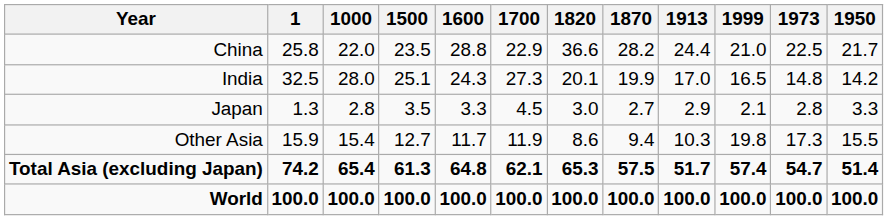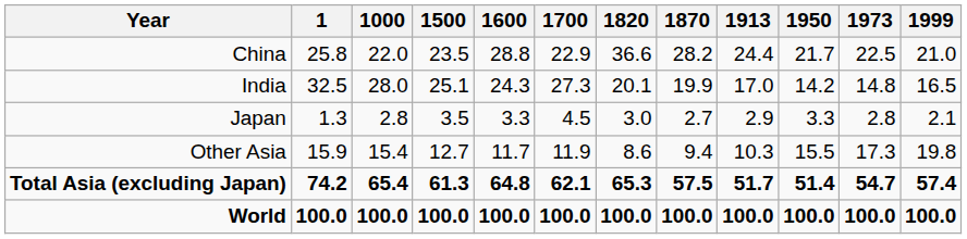 <table class="wikitable" style="text-align:right">
 <tr>
 <th scope="col">Year</th>
 <th scope="col">1</th>
 <th scope="col">1000</th>
 <th scope="col">1500</th>
 <th scope="col">1600</th>
 <th scope="col">1700</th>
 <th scope="col">1820</th>
 <th scope="col">1870</th>
 <th scope="col">1913</th>
+<th scope="col">1950</th>
+<th scope="col">1973</th>
 <th scope="col">1999</th>
-<th scope="col">1973</th>
-<th scope="col">1950</th>
 </tr>
 <tr>
 <td>China</td>
 <td>25.8</td>
 <td>22.0</td>
 <td>23.5</td>
 <td>28.8</td>
 <td>22.9</td>
 <td>36.6</td>
 <td>28.2</td>
 <td>24.4</td>
+<td>21.7</td>
+<td>22.5</td>
 <td>21.0</td>
-<td>22.5</td>
-<td>21.7</td>
 </tr>
 <tr>
 <td>India</td>
 <td>32.5</td>
 <td>28.0</td>
 <td>25.1</td>
 <td>24.3</td>
 <td>27.3</td>
 <td>20.1</td>
 <td>19.9</td>
 <td>17.0</td>
+<td>14.2</td>
+<td>14.8</td>
 <td>16.5</td>
-<td>14.8</td>
-<td>14.2</td>
 </tr>
 <tr>
 <td>Japan</td>
 <td>1.3</td>
 <td>2.8</td>
 <td>3.5</td>
 <td>3.3</td>
 <td>4.5</td>
 <td>3.0</td>
 <td>2.7</td>
 <td>2.9</td>
+<td>3.3</td>
+<td>2.8</td>
 <td>2.1</td>
-<td>2.8</td>
-<td>3.3</td>
 </tr>
 <tr>
 <td>Other Asia</td>
 <td>15.9</td>
 <td>15.4</td>
 <td>12.7</td>
 <td>11.7</td>
 <td>11.9</td>
 <td>8.6</td>
 <td>9.4</td>
 <td>10.3</td>
+<td>15.5</td>
+<td>17.3</td>
 <td>19.8</td>
-<td>17.3</td>
-<td>15.5</td>
 </tr>
 <tr>
 <td><strong>Total Asia (excluding Japan)</strong></td>
 <td><strong>74.2</strong></td>
 <td><strong>65.4</strong></td>
 <td><strong>61.3</strong></td>
 <td><strong>64.8</strong></td>
 <td><strong>62.1</strong></td>
 <td><strong>65.3</strong></td>
 <td><strong>57.5</strong></td>
 <td><strong>51.7</strong></td>
+<td><strong>51.4</strong></td>
+<td><strong>54.7</strong></td>
 <td><strong>57.4</strong></td>
-<td><strong>54.7</strong></td>
-<td><strong>51.4</strong></td>
 </tr>
 <tr>
 <td><strong>World</strong></td>
 <td><strong>100.0</strong></td>
 <td><strong>100.0</strong></td>
 <td><strong>100.0</strong></td>
 <td><strong>100.0</strong></td>
 <td><strong>100.0</strong></td>
 <td><strong>100.0</strong></td>
 <td><strong>100.0</strong></td>
 <td><strong>100.0</strong></td>
 <td><strong>100.0</strong></td>
 <td><strong>100.0</strong></td>
 <td><strong>100.0</strong></td>
 </tr>
 </table>
